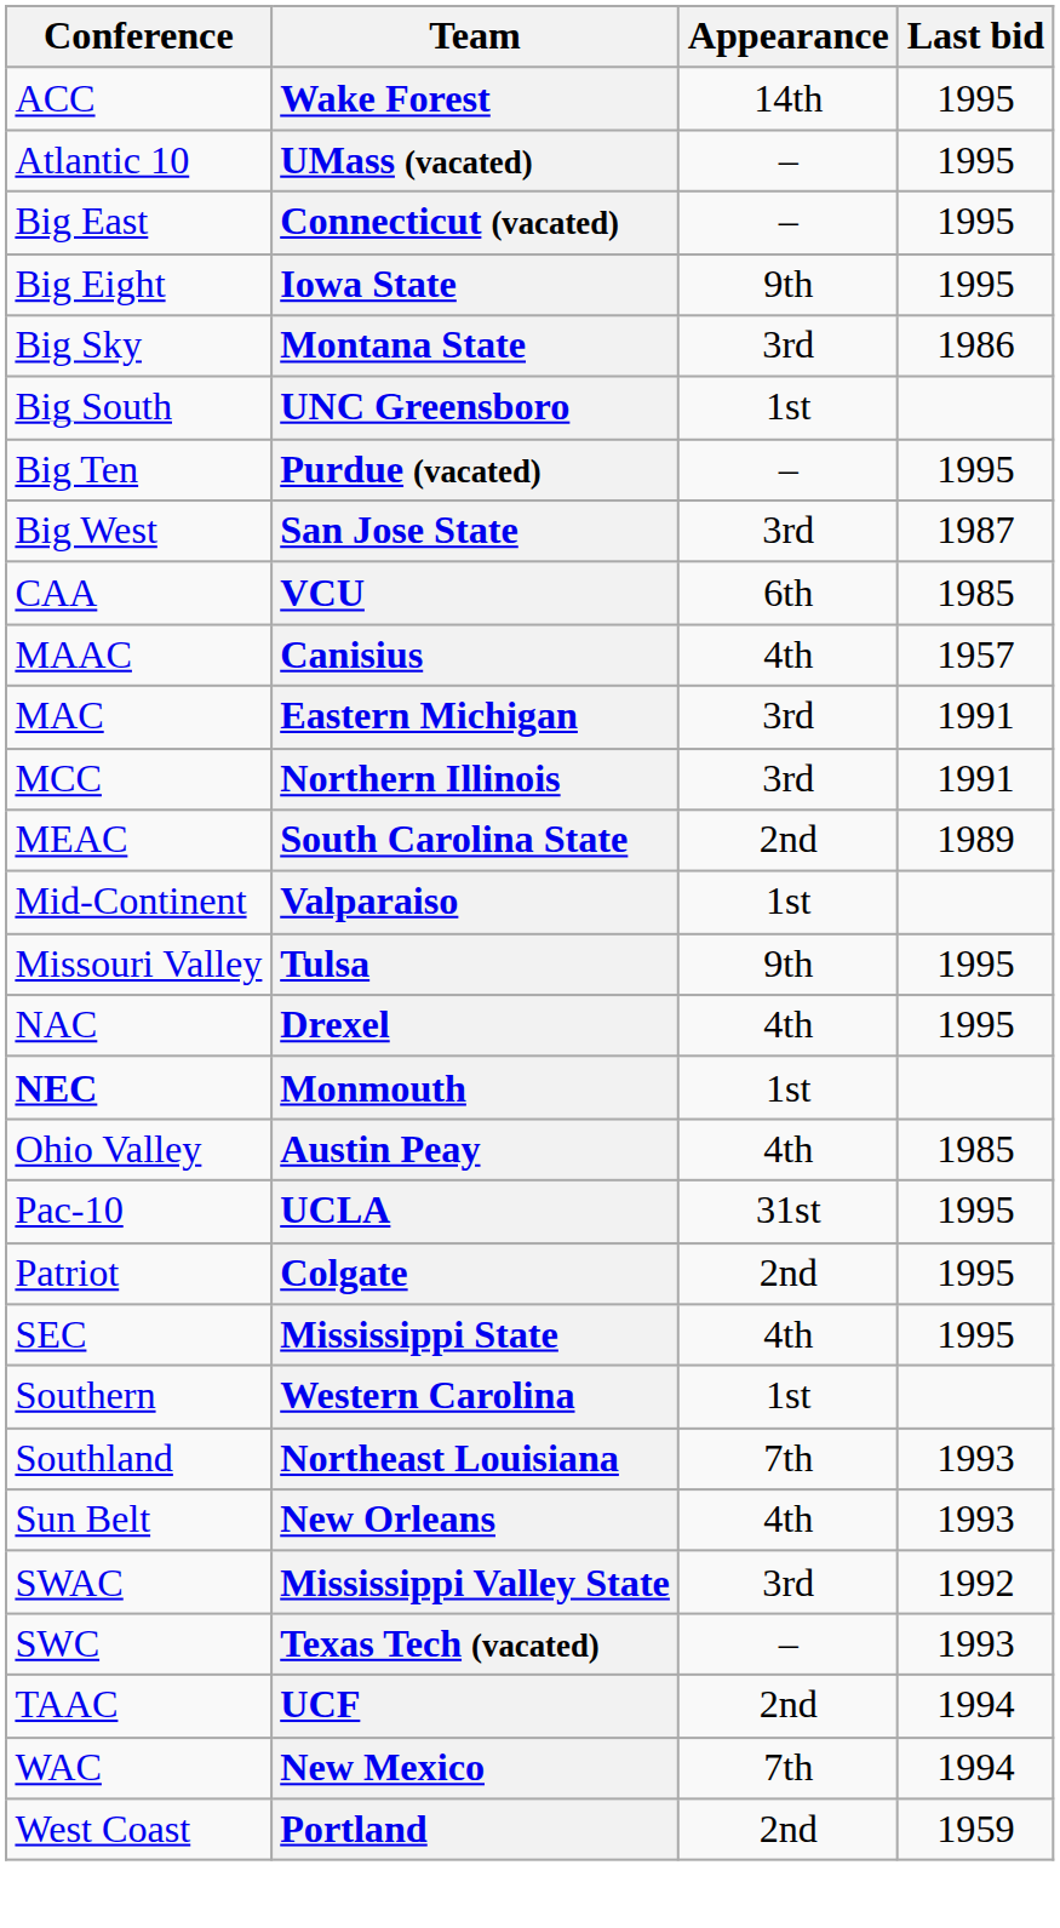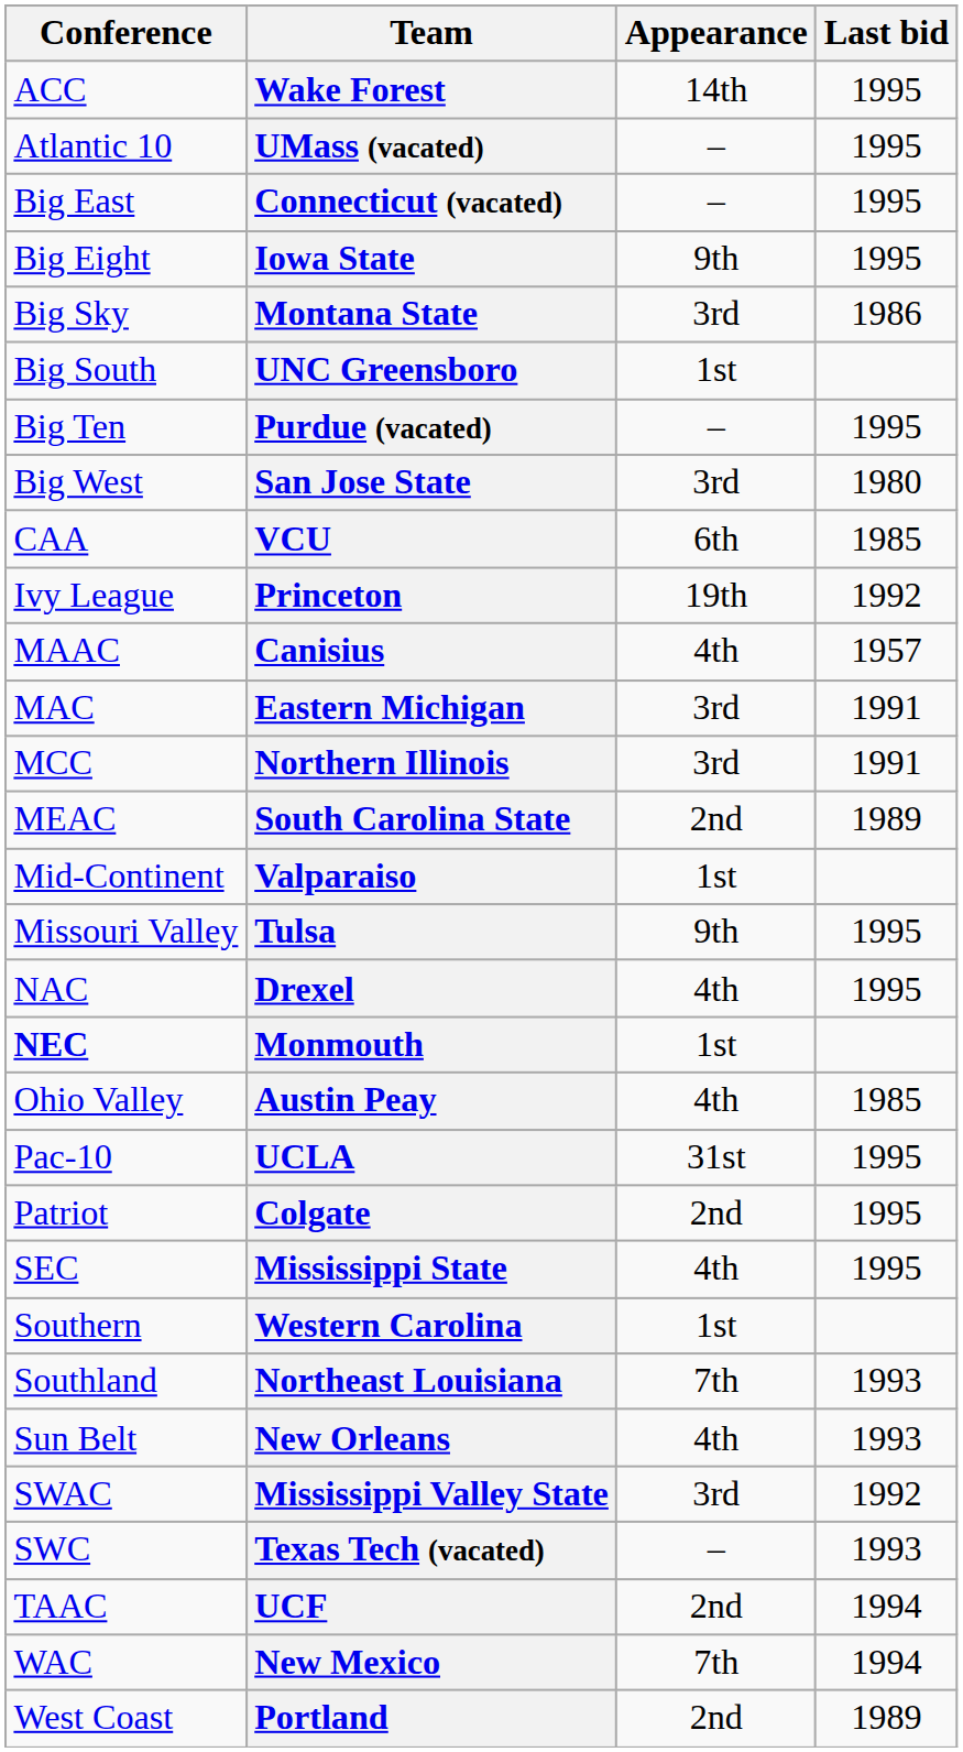 <table class="wikitable sortable plainrowheaders">
 <tr>
 <th scope="col">Conference</th>
 <th scope="col">Team</th>
 <th scope="col" data-sort-type="number">Appearance</th>
 <th scope="col">Last bid</th>
 </tr>
 <tr>
 <td><a href='#'>ACC</a></td>
 <th scope="row" style="text-align:left"><a href='#'>Wake Forest</a></th>
 <td align=center>14th</td>
 <td align=center>1995</td>
 </tr>
 <tr>
 <td><a href='#'>Atlantic 10</a></td>
 <th scope="row" style="text-align:left"><a href='#'>UMass</a> <small>(vacated)</small></th>
 <td align=center>–</td>
 <td align=center>1995</td>
 </tr>
 <tr>
 <td><a href='#'>Big East</a></td>
 <th scope="row" style="text-align:left"><a href='#'>Connecticut</a> <small>(vacated)</small></th>
 <td align=center>–</td>
 <td align=center>1995</td>
 </tr>
 <tr>
 <td><a href='#'>Big Eight</a></td>
 <th scope="row" style="text-align:left"><a href='#'>Iowa State</a></th>
 <td align=center>9th</td>
 <td align=center>1995</td>
 </tr>
 <tr>
 <td><a href='#'>Big Sky</a></td>
 <th scope="row" style="text-align:left"><a href='#'>Montana State</a></th>
 <td align=center>3rd</td>
 <td align=center>1986</td>
 </tr>
 <tr>
 <td><a href='#'>Big South</a></td>
 <th scope="row" style="text-align:left"><a href='#'>UNC Greensboro</a></th>
 <td align=center>1st</td>
 <td align=center></td>
 </tr>
 <tr>
 <td><a href='#'>Big Ten</a></td>
 <th scope="row" style="text-align:left"><a href='#'>Purdue</a> <small>(vacated)</small></th>
 <td align=center>–</td>
 <td align=center>1995</td>
 </tr>
 <tr>
 <td><a href='#'>Big West</a></td>
 <th scope="row" style="text-align:left"><a href='#'>San Jose State</a></th>
 <td align=center>3rd</td>
-<td align=center>1987</td>
+<td align=center>1980</td>
 </tr>
 <tr>
 <td><a href='#'>CAA</a></td>
 <th scope="row" style="text-align:left"><a href='#'>VCU</a></th>
 <td align=center>6th</td>
 <td align=center>1985</td>
+</tr>
+<tr>
+<td><a href='#'>Ivy League</a></td>
+<th scope="row" style="text-align:left"><a href='#'>Princeton</a></th>
+<td align=center>19th</td>
+<td align=center>1992</td>
 </tr>
 <tr>
 <td><a href='#'>MAAC</a></td>
 <th scope="row" style="text-align:left"><a href='#'>Canisius</a></th>
 <td align=center>4th</td>
 <td align=center>1957</td>
 </tr>
 <tr>
 <td><a href='#'>MAC</a></td>
 <th scope="row" style="text-align:left"><a href='#'>Eastern Michigan</a></th>
 <td align=center>3rd</td>
 <td align=center>1991</td>
 </tr>
 <tr>
 <td><a href='#'>MCC</a></td>
 <th scope="row" style="text-align:left"><a href='#'>Northern Illinois</a></th>
 <td align=center>3rd</td>
 <td align=center>1991</td>
 </tr>
 <tr>
 <td><a href='#'>MEAC</a></td>
 <th scope="row" style="text-align:left"><a href='#'>South Carolina State</a></th>
 <td align=center>2nd</td>
 <td align=center>1989</td>
 </tr>
 <tr>
 <td><a href='#'>Mid-Continent</a></td>
 <th scope="row" style="text-align:left"><a href='#'>Valparaiso</a></th>
 <td align=center>1st</td>
 <td align=center></td>
 </tr>
 <tr>
 <td><a href='#'>Missouri Valley</a></td>
 <th scope="row" style="text-align:left"><a href='#'>Tulsa</a></th>
 <td align=center>9th</td>
 <td align=center>1995</td>
 </tr>
 <tr>
 <td><a href='#'>NAC</a></td>
 <th scope="row" style="text-align:left"><a href='#'>Drexel</a></th>
 <td align=center>4th</td>
 <td align=center>1995</td>
 </tr>
 <tr>
 <td><strong><a href='#'>NEC</a></strong></td>
 <th scope="row" style="text-align:left"><a href='#'>Monmouth</a></th>
 <td align=center>1st</td>
 <td align=center></td>
 </tr>
 <tr>
 <td><a href='#'>Ohio Valley</a></td>
 <th scope="row" style="text-align:left"><a href='#'>Austin Peay</a></th>
 <td align=center>4th</td>
 <td align=center>1985</td>
 </tr>
 <tr>
 <td><a href='#'>Pac-10</a></td>
 <th scope="row" style="text-align:left"><a href='#'>UCLA</a></th>
 <td align=center>31st</td>
 <td align=center>1995</td>
 </tr>
 <tr>
 <td><a href='#'>Patriot</a></td>
 <th scope="row" style="text-align:left"><a href='#'>Colgate</a></th>
 <td align=center>2nd</td>
 <td align=center>1995</td>
 </tr>
 <tr>
 <td><a href='#'>SEC</a></td>
 <th scope="row" style="text-align:left"><a href='#'>Mississippi State</a></th>
 <td align=center>4th</td>
 <td align=center>1995</td>
 </tr>
 <tr>
 <td><a href='#'>Southern</a></td>
 <th scope="row" style="text-align:left"><a href='#'>Western Carolina</a></th>
 <td align=center>1st</td>
 <td align=center></td>
 </tr>
 <tr>
 <td><a href='#'>Southland</a></td>
 <th scope="row" style="text-align:left"><a href='#'>Northeast Louisiana</a></th>
 <td align=center>7th</td>
 <td align=center>1993</td>
 </tr>
 <tr>
 <td><a href='#'>Sun Belt</a></td>
 <th scope="row" style="text-align:left"><a href='#'>New Orleans</a></th>
 <td align=center>4th</td>
 <td align=center>1993</td>
 </tr>
 <tr>
 <td><a href='#'>SWAC</a></td>
 <th scope="row" style="text-align:left"><a href='#'>Mississippi Valley State</a></th>
 <td align=center>3rd</td>
 <td align=center>1992</td>
 </tr>
 <tr>
 <td><a href='#'>SWC</a></td>
 <th scope="row" style="text-align:left"><a href='#'>Texas Tech</a> <small>(vacated)</small></th>
 <td align=center>–</td>
 <td align=center>1993</td>
 </tr>
 <tr>
 <td><a href='#'>TAAC</a></td>
 <th scope="row" style="text-align:left"><a href='#'>UCF</a></th>
 <td align=center>2nd</td>
 <td align=center>1994</td>
 </tr>
 <tr>
 <td><a href='#'>WAC</a></td>
 <th scope="row" style="text-align:left"><a href='#'>New Mexico</a></th>
 <td align=center>7th</td>
 <td align=center>1994</td>
 </tr>
 <tr>
 <td><a href='#'>West Coast</a></td>
 <th scope="row" style="text-align:left"><a href='#'>Portland</a></th>
 <td align=center>2nd</td>
-<td align=center>1959</td>
+<td align=center>1989</td>
 </tr>
 </table>
